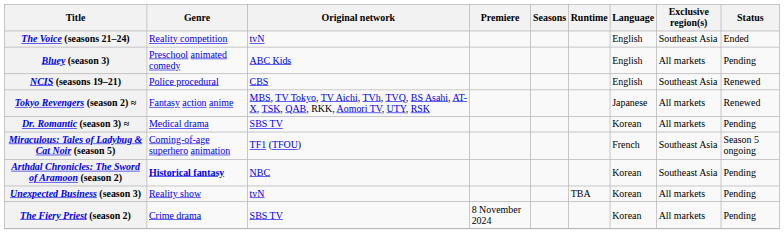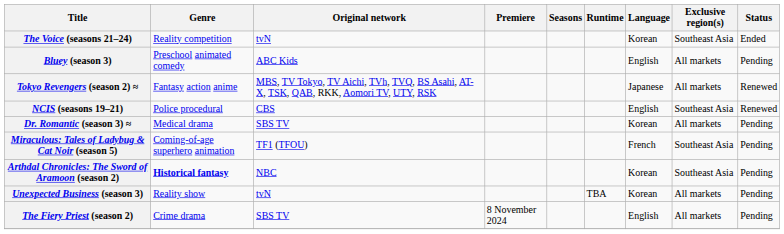 <table class="wikitable plainrowheaders sortable" style="width:99%;">
 <tr>
 <th>Title</th>
 <th>Genre</th>
 <th>Original network</th>
 <th>Premiere</th>
 <th>Seasons</th>
 <th>Runtime</th>
 <th>Language</th>
 <th>Exclusive region(s)</th>
 <th>Status</th>
 </tr>
 <tr>
 <th scope="row"><em><a href='#'>The Voice</a></em> (seasons 21–24)</th>
 <td><a href='#'>Reality competition</a></td>
 <td><a href='#'>tvN</a></td>
 <td></td>
 <td></td>
 <td></td>
-<td>English</td>
+<td>Korean</td>
 <td>Southeast Asia</td>
 <td>Ended</td>
 </tr>
 <tr>
 <th scope="row"><em><a href='#'>Bluey</a></em> (season 3)</th>
 <td><a href='#'>Preschool</a> <a href='#'>animated comedy</a></td>
 <td><a href='#'>ABC Kids</a></td>
 <td></td>
 <td></td>
 <td></td>
 <td>English</td>
 <td>All markets</td>
 <td>Pending</td>
 </tr>
 <tr>
+<th scope="row"><em><a href='#'>Tokyo Revengers</a></em> (season 2) <strong>≈</strong></th>
+<td><a href='#'>Fantasy</a> <a href='#'>action</a> <a href='#'>anime</a></td>
+<td><a href='#'>MBS</a>, <a href='#'>TV Tokyo</a>, <a href='#'>TV Aichi</a>, <a href='#'>TVh</a>, <a href='#'>TVQ</a>, <a href='#'>BS Asahi</a>, <a href='#'>AT-X</a>, <a href='#'>TSK</a>, <a href='#'>QAB</a>, RKK, <a href='#'>Aomori TV</a>, <a href='#'>UTY</a>, <a href='#'>RSK</a></td>
+<td></td>
+<td></td>
+<td></td>
+<td>Japanese</td>
+<td>All markets</td>
+<td>Renewed</td>
+</tr>
+<tr>
 <th scope="row"><em><a href='#'>NCIS</a></em> (seasons 19–21)</th>
 <td><a href='#'>Police procedural</a></td>
 <td><a href='#'>CBS</a></td>
 <td></td>
 <td></td>
 <td></td>
 <td>English</td>
 <td>Southeast Asia</td>
-<td>Renewed</td>
-</tr>
-<tr>
-<th scope="row"><em><a href='#'>Tokyo Revengers</a></em> (season 2) <strong>≈</strong></th>
-<td><a href='#'>Fantasy</a> <a href='#'>action</a> <a href='#'>anime</a></td>
-<td><a href='#'>MBS</a>, <a href='#'>TV Tokyo</a>, <a href='#'>TV Aichi</a>, <a href='#'>TVh</a>, <a href='#'>TVQ</a>, <a href='#'>BS Asahi</a>, <a href='#'>AT-X</a>, <a href='#'>TSK</a>, <a href='#'>QAB</a>, RKK, <a href='#'>Aomori TV</a>, <a href='#'>UTY</a>, <a href='#'>RSK</a></td>
-<td></td>
-<td></td>
-<td></td>
-<td>Japanese</td>
-<td>All markets</td>
 <td>Renewed</td>
 </tr>
 <tr>
 <th scope="row"><em><a href='#'>Dr. Romantic</a></em> (season 3) <strong>≈</strong></th>
 <td><a href='#'>Medical drama</a></td>
 <td><a href='#'>SBS TV</a></td>
 <td></td>
 <td></td>
 <td></td>
 <td>Korean</td>
 <td>All markets</td>
 <td>Pending</td>
 </tr>
 <tr>
 <th scope="row"><em><a href='#'>Miraculous: Tales of Ladybug & Cat Noir</a></em> (season 5)</th>
 <td><a href='#'>Coming-of-age</a> <a href='#'>superhero</a> <a href='#'>animation</a></td>
 <td><a href='#'>TF1</a> (<a href='#'>TFOU</a>)</td>
 <td></td>
 <td></td>
 <td></td>
 <td>French</td>
 <td>Southeast Asia</td>
-<td>Season 5 ongoing</td>
+<td>Pending</td>
 </tr>
 <tr>
 <th scope="row"><em><a href='#'>Arthdal Chronicles: The Sword of Aramoon</a></em> (season 2)</th>
 <td><strong><a href='#'>Historical fantasy</a></strong></td>
 <td><a href='#'>NBC</a></td>
 <td></td>
 <td></td>
 <td></td>
 <td>Korean</td>
 <td>Southeast Asia</td>
 <td>Pending</td>
 </tr>
 <tr>
 <th scope="row"><em><a href='#'>Unexpected Business</a></em> (season 3)</th>
 <td><a href='#'>Reality show</a></td>
 <td><a href='#'>tvN</a></td>
 <td></td>
 <td></td>
 <td>TBA</td>
 <td>Korean</td>
 <td>All markets</td>
 <td>Pending</td>
 </tr>
 <tr>
 <th scope="row"><em><a href='#'>The Fiery Priest</a></em> (season 2)</th>
 <td><a href='#'>Crime drama</a></td>
 <td><a href='#'>SBS TV</a></td>
 <td>8 November 2024</td>
 <td></td>
 <td></td>
-<td>Korean</td>
+<td>English</td>
 <td>All markets</td>
 <td>Pending</td>
 </tr>
 <tr>
 </tr>
 </table>
